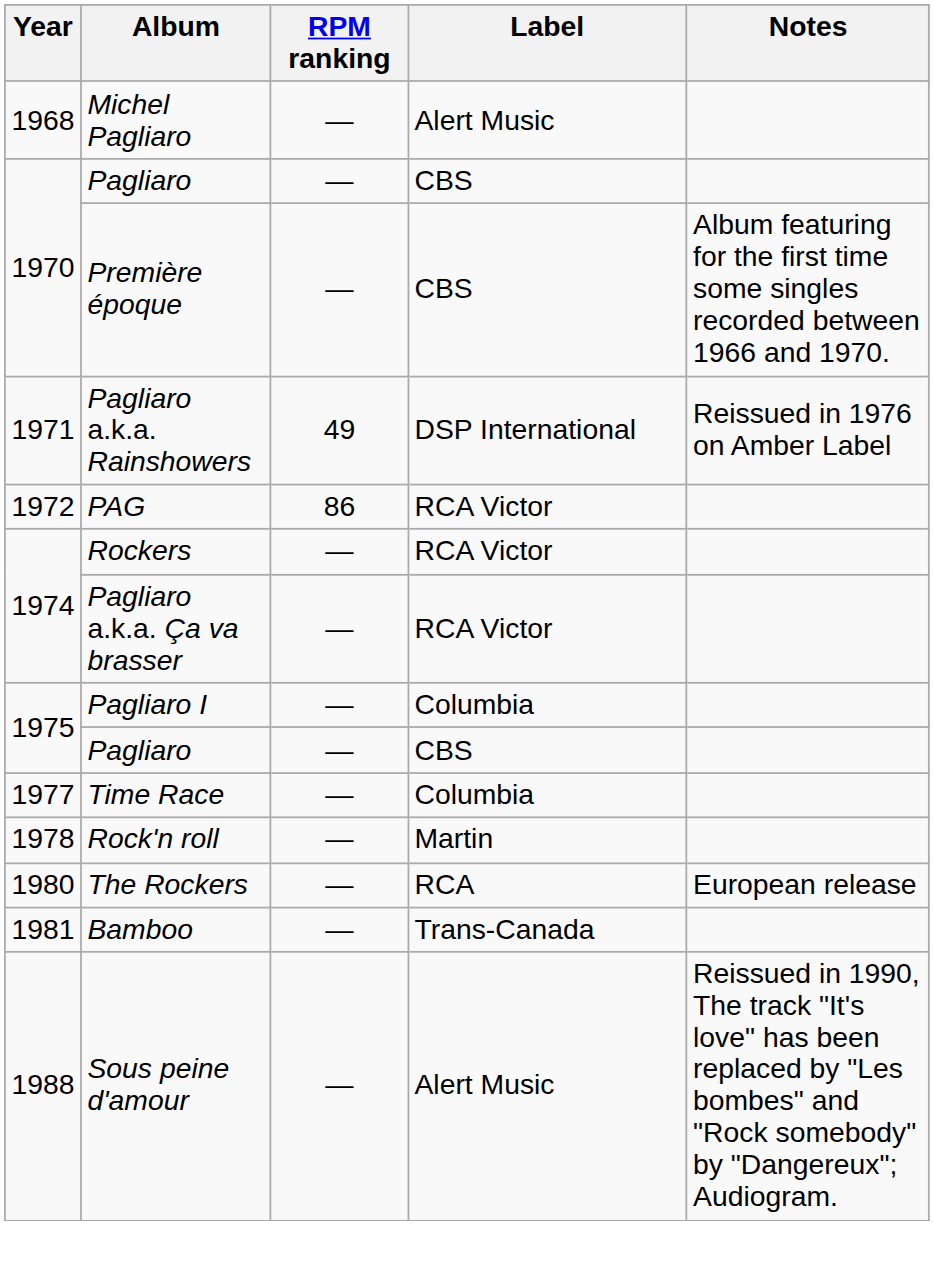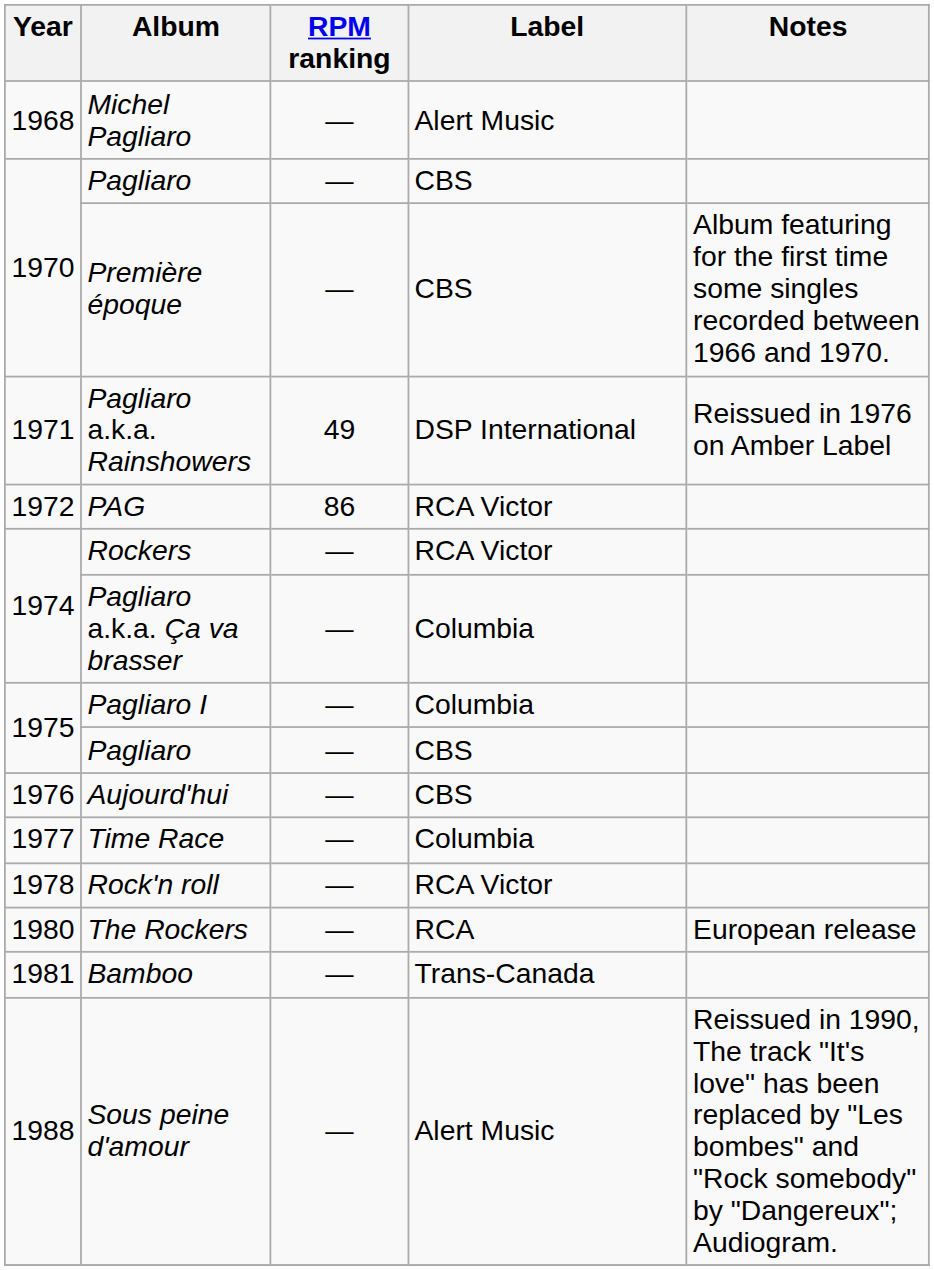 <table class="wikitable">
 <tr>
 <th align="left" valign="top" width="30">Year</th>
 <th align="left" valign="top" width="100">Album</th>
 <th align="center" valign="top" width="70"><a href='#'>RPM</a><br>ranking</th>
 <th align="center" valign="top" width="150">Label</th>
 <th align="left" valign="top" width="130">Notes</th>
 </tr>
 <tr>
 <td rowspan="1">1968</td>
 <td><em>Michel Pagliaro</em></td>
 <td align="center">—</td>
 <td>Alert Music</td>
 <td></td>
 </tr>
 <tr>
 <td rowspan="2">1970</td>
 <td><em>Pagliaro</em></td>
 <td align="center">—</td>
 <td>CBS</td>
 <td></td>
 </tr>
 <tr>
 <td><em>Première époque</em></td>
 <td align="center">—</td>
 <td>CBS</td>
 <td>Album featuring for the first time some singles recorded between 1966 and 1970.</td>
 </tr>
 <tr>
 <td rowspan="1">1971</td>
 <td><em>Pagliaro</em> a.k.a. <em>Rainshowers</em></td>
 <td align="center">49</td>
 <td>DSP International</td>
 <td>Reissued in 1976 on Amber Label</td>
 </tr>
 <tr>
 <td rowspan="1">1972</td>
 <td><em>PAG</em></td>
 <td align="center">86</td>
 <td>RCA Victor</td>
 <td></td>
 </tr>
 <tr>
 <td rowspan="2">1974</td>
 <td><em>Rockers</em></td>
 <td align="center">—</td>
 <td>RCA Victor</td>
 <td></td>
 </tr>
 <tr>
 <td><em>Pagliaro</em> a.k.a. <em>Ça va brasser</em></td>
 <td align="center">—</td>
-<td>RCA Victor</td>
+<td>Columbia</td>
 <td></td>
 </tr>
 <tr>
 <td rowspan="2">1975</td>
 <td><em>Pagliaro I</em></td>
 <td align="center">—</td>
 <td>Columbia</td>
 <td></td>
 </tr>
 <tr>
 <td><em>Pagliaro</em></td>
 <td align="center">—</td>
 <td>CBS</td>
 <td></td>
 </tr>
 <tr>
+<td rowspan="1">1976</td>
+<td><em>Aujourd'hui</em></td>
+<td align="center">—</td>
+<td>CBS</td>
+<td></td>
+</tr>
+<tr>
 <td rowspan="1">1977</td>
 <td><em>Time Race</em></td>
 <td align="center">—</td>
 <td>Columbia</td>
 <td></td>
 </tr>
 <tr>
 <td rowspan="1">1978</td>
 <td><em>Rock'n roll</em></td>
 <td align="center">—</td>
-<td>Martin</td>
+<td>RCA Victor</td>
 <td></td>
 </tr>
 <tr>
 <td rowspan="1">1980</td>
 <td><em>The Rockers</em></td>
 <td align="center">—</td>
 <td>RCA</td>
 <td>European release</td>
 </tr>
 <tr>
 <td rowspan="1">1981</td>
 <td><em>Bamboo</em></td>
 <td align="center">—</td>
 <td>Trans-Canada</td>
 <td></td>
 </tr>
 <tr>
 <td rowspan="1">1988</td>
 <td><em>Sous peine d'amour</em></td>
 <td align="center">—</td>
 <td>Alert Music</td>
 <td>Reissued in 1990, The track "It's love" has been replaced by "Les bombes" and "Rock somebody" by "Dangereux"; Audiogram.</td>
 </tr>
 <tr>
 </tr>
 </table>
